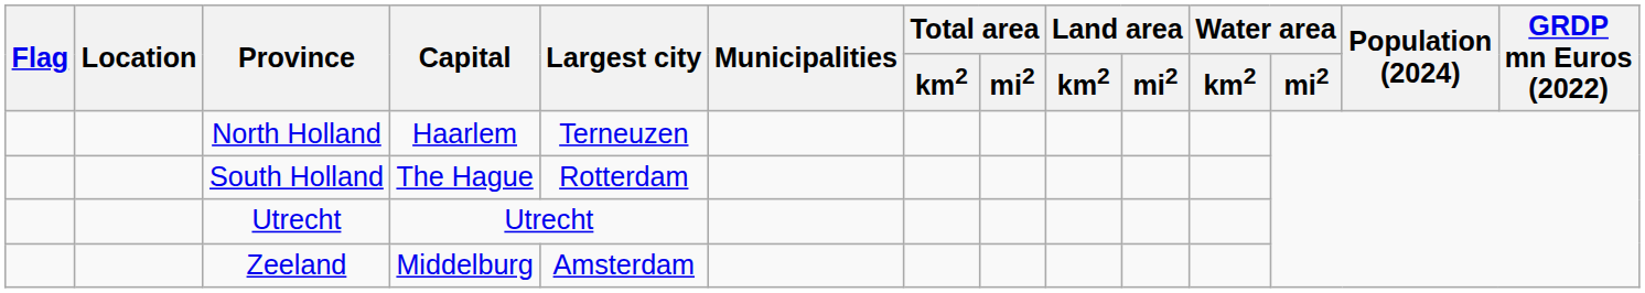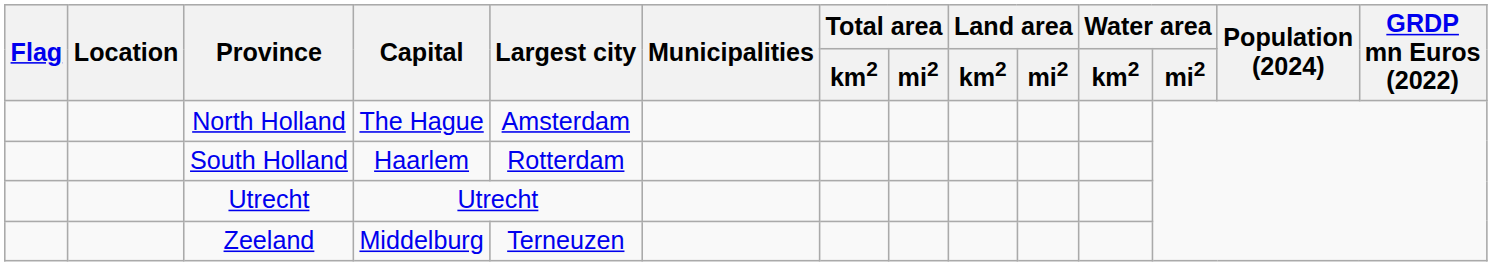 <table class="wikitable" style="text-align:center;" style="font-size: 85%">
 <tr>
 <th class="unsortable" rowspan="2"><a href='#'>Flag</a></th>
 <th class="unsortable" rowspan="2">Location</th>
 <th scope="col" rowspan=2>Province</th>
 <th scope="col" rowspan=2>Capital</th>
 <th scope="col" rowspan=2>Largest city</th>
 <th scope="col" rowspan=2>Municipalities</th>
 <th scope="col" colspan=2>Total area</th>
 <th scope="col" colspan=2>Land area</th>
 <th scope="col" colspan=2>Water area</th>
 <th scope="col" rowspan=2>Population <br>(2024)</th>
 <th scope="col" rowspan=2><a href='#'>GRDP</a> <br>mn Euros<br>(2022)</th>
 </tr>
 <tr>
 <th scope="col" class="unsortable">km<sup>2</sup></th>
 <th scope="col">mi<sup>2</sup></th>
 <th scope="col" class="unsortable">km<sup>2</sup></th>
 <th scope="col">mi<sup>2</sup></th>
 <th scope="col" class="unsortable">km<sup>2</sup></th>
 <th scope="col">mi<sup>2</sup></th>
 </tr>
 <tr>
 <td align=center></td>
 <td align=center></td>
 <td style="text-align:center;"><a href='#'>North Holland</a></td>
-<td style="text-align:center;"><a href='#'>Haarlem</a></td>
-<td style="text-align:center;"><a href='#'>Terneuzen</a></td>
+<td style="text-align:center;"><a href='#'>The Hague</a></td>
+<td style="text-align:center;"><a href='#'>Amsterdam</a></td>
 <td></td>
 <td></td>
 <td></td>
 <td></td>
 <td></td>
 <td></td>
 </tr>
 <tr>
 <td align=center></td>
 <td align=center></td>
 <td style="text-align:center;"><a href='#'>South Holland</a></td>
-<td style="text-align:center;"><a href='#'>The Hague</a></td>
+<td style="text-align:center;"><a href='#'>Haarlem</a></td>
 <td style="text-align:center;"><a href='#'>Rotterdam</a></td>
 <td></td>
 <td></td>
 <td></td>
 <td></td>
 <td></td>
 <td></td>
 </tr>
 <tr>
 <td align=center></td>
 <td align=center></td>
 <td style="text-align:center;"><a href='#'>Utrecht</a></td>
 <td colspan="2" style="text-align:center;"><a href='#'>Utrecht</a></td>
 <td></td>
 <td></td>
 <td></td>
 <td></td>
 <td></td>
 <td></td>
 </tr>
 <tr>
 <td align=center></td>
 <td align=center></td>
 <td style="text-align:center;"><a href='#'>Zeeland</a></td>
 <td style="text-align:center;"><a href='#'>Middelburg</a></td>
-<td style="text-align:center;"><a href='#'>Amsterdam</a></td>
+<td style="text-align:center;"><a href='#'>Terneuzen</a></td>
 <td></td>
 <td></td>
 <td></td>
 <td></td>
 <td></td>
 <td></td>
 </tr>
 </table>
